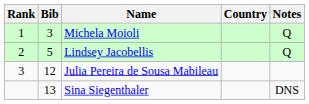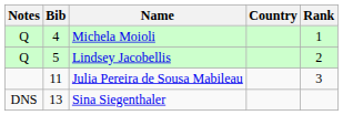 <table class="wikitable" style="text-align:center;">
 <tr>
-<th>Rank</th>
+<th>Notes</th>
 <th>Bib</th>
 <th>Name</th>
 <th>Country</th>
-<th>Notes</th>
+<th>Rank</th>
 </tr>
 <tr bgcolor=ccffcc>
-<td>1</td>
-<td>3</td>
+<td>Q</td>
+<td>4</td>
 <td align=left><a href='#'>Michela Moioli</a></td>
 <td align=left></td>
-<td>Q</td>
+<td>1</td>
 </tr>
 <tr bgcolor=ccffcc>
-<td>2</td>
+<td>Q</td>
 <td>5</td>
 <td align=left><a href='#'>Lindsey Jacobellis</a></td>
 <td align=left></td>
-<td>Q</td>
+<td>2</td>
 </tr>
 <tr>
+<td></td>
+<td>11</td>
+<td align=left><a href='#'>Julia Pereira de Sousa Mabileau</a></td>
+<td align=left></td>
 <td>3</td>
-<td>12</td>
-<td align=left><a href='#'>Julia Pereira de Sousa Mabileau</a></td>
+</tr>
+<tr>
+<td>DNS</td>
+<td>13</td>
+<td align=left><a href='#'>Sina Siegenthaler</a></td>
 <td align=left></td>
 <td></td>
 </tr>
-<tr>
-<td></td>
-<td>13</td>
-<td align=left><a href='#'>Sina Siegenthaler</a></td>
-<td align=left></td>
-<td>DNS</td>
-</tr>
 </table>
